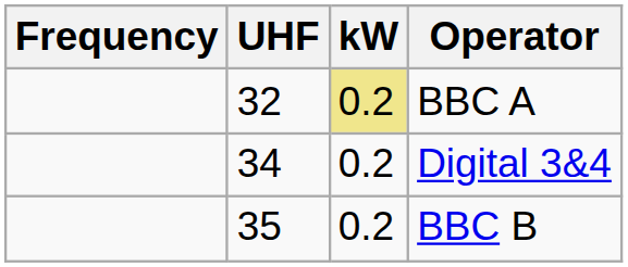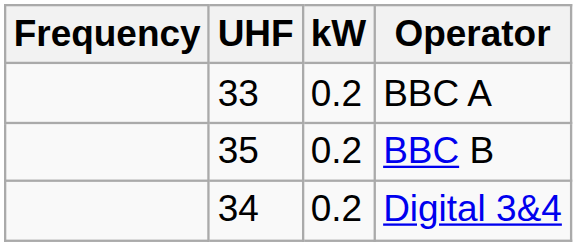 <table class="wikitable sortable">
 <tr>
 <th>Frequency</th>
 <th>UHF</th>
 <th>kW</th>
 <th>Operator</th>
 </tr>
 <tr>
 <td></td>
-<td>32</td>
-<td style="background: khaki;">0.2</td>
+<td>33</td>
+<td>0.2</td>
 <td>BBC A</td>
+</tr>
+<tr>
+<td></td>
+<td>35</td>
+<td>0.2</td>
+<td><a href='#'>BBC</a> B</td>
 </tr>
 <tr>
 <td></td>
 <td>34</td>
 <td>0.2</td>
 <td><a href='#'>Digital 3&4</a></td>
 </tr>
-<tr>
-<td></td>
-<td>35</td>
-<td>0.2</td>
-<td><a href='#'>BBC</a> B</td>
-</tr>
 </table>
